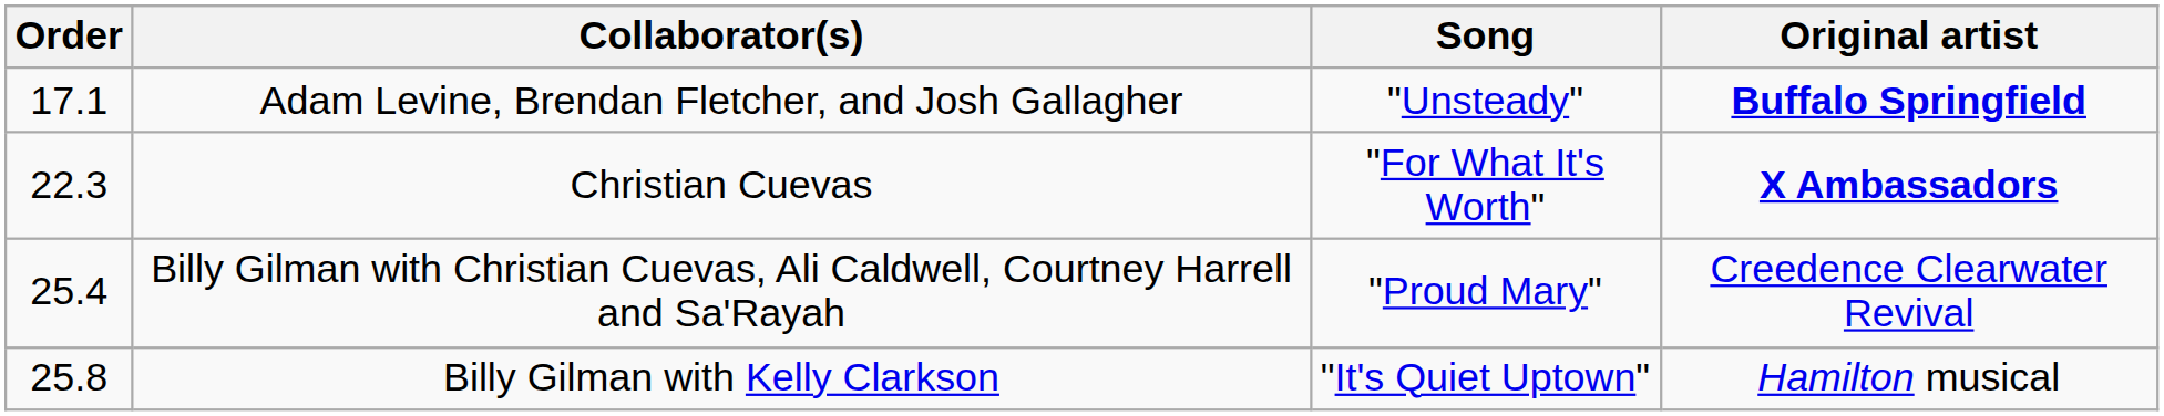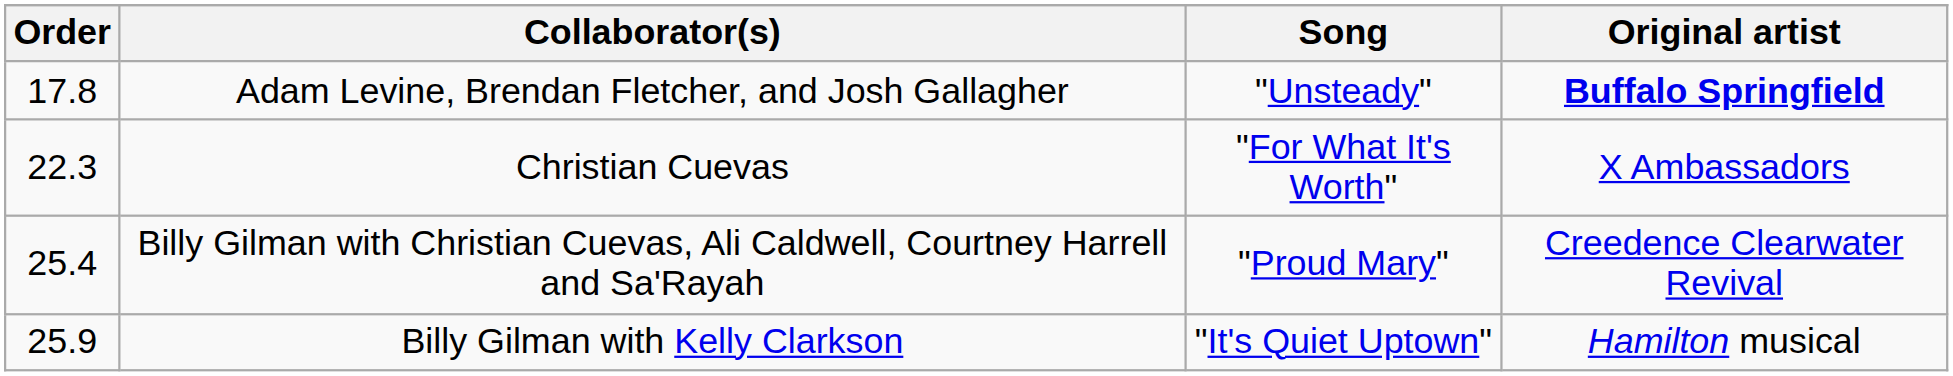 <table class="wikitable" style="text-align:center;">
 <tr>
 </tr>
 <tr>
 <th>Order</th>
 <th>Collaborator(s)</th>
 <th>Song</th>
 <th>Original artist</th>
 </tr>
 <tr>
-<td>17.1</td>
+<td>17.8</td>
 <td>Adam Levine, Brendan Fletcher, and Josh Gallagher</td>
 <td>"<a href='#'>Unsteady</a>"</td>
 <td><strong><a href='#'>Buffalo Springfield</a></strong></td>
 </tr>
 <tr>
 <td>22.3</td>
 <td>Christian Cuevas</td>
 <td>"<a href='#'>For What It's Worth</a>"</td>
-<td><strong><a href='#'>X Ambassadors</a></strong></td>
+<td><a href='#'>X Ambassadors</a></td>
 </tr>
 <tr>
 <td>25.4</td>
 <td>Billy Gilman with Christian Cuevas, Ali Caldwell, Courtney Harrell and Sa'Rayah</td>
 <td>"<a href='#'>Proud Mary</a>"</td>
 <td><a href='#'>Creedence Clearwater Revival</a></td>
 </tr>
 <tr>
-<td>25.8</td>
+<td>25.9</td>
 <td>Billy Gilman with <a href='#'>Kelly Clarkson</a></td>
 <td>"<a href='#'>It's Quiet Uptown</a>"</td>
 <td><em><a href='#'>Hamilton</a></em> musical</td>
 </tr>
 </table>
